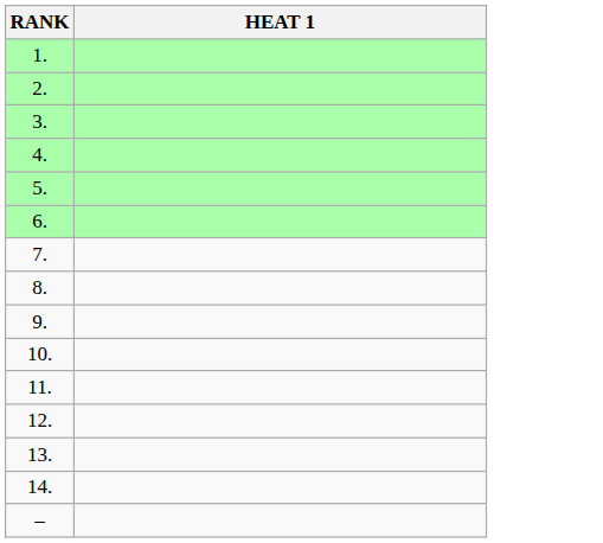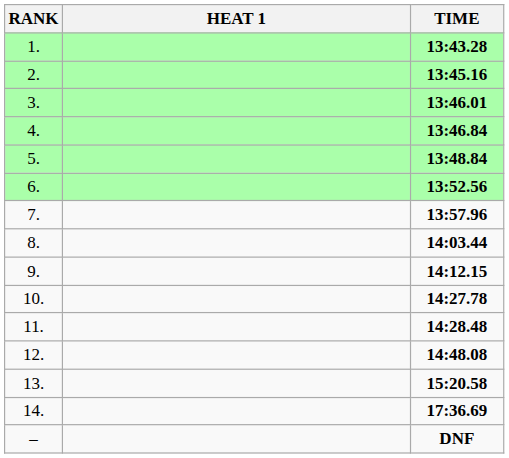 <table class="wikitable" style="border-collapse: collapse; font-size: 90%;">
 <tr>
 <th>RANK</th>
 <th style="width: 20em">HEAT 1</th>
+<th style="width: 5em">TIME</th>
 </tr>
 <tr style="background:#aaffaa;">
 <td align="center">1.</td>
 <td></td>
+<td align="center"><strong>13:43.28</strong></td>
 </tr>
 <tr style="background:#aaffaa;">
 <td align="center">2.</td>
 <td></td>
+<td align="center"><strong>13:45.16</strong></td>
 </tr>
 <tr style="background:#aaffaa;">
 <td align="center">3.</td>
 <td></td>
+<td align="center"><strong>13:46.01</strong></td>
 </tr>
 <tr style="background:#aaffaa;">
 <td align="center">4.</td>
 <td></td>
+<td align="center"><strong>13:46.84</strong></td>
 </tr>
 <tr style="background:#aaffaa;">
 <td align="center">5.</td>
 <td></td>
+<td align="center"><strong>13:48.84</strong></td>
 </tr>
 <tr style="background:#aaffaa;">
 <td align="center">6.</td>
 <td></td>
+<td align="center"><strong>13:52.56</strong></td>
 </tr>
 <tr>
 <td align="center">7.</td>
 <td></td>
+<td align="center"><strong>13:57.96   </strong></td>
 </tr>
 <tr>
 <td align="center">8.</td>
 <td></td>
+<td align="center"><strong>14:03.44   </strong></td>
 </tr>
 <tr>
 <td align="center">9.</td>
 <td></td>
+<td align="center"><strong>14:12.15   </strong></td>
 </tr>
 <tr>
 <td align="center">10.</td>
 <td></td>
+<td align="center"><strong>14:27.78   </strong></td>
 </tr>
 <tr>
 <td align="center">11.</td>
 <td></td>
+<td align="center"><strong>14:28.48   </strong></td>
 </tr>
 <tr>
 <td align="center">12.</td>
 <td></td>
+<td align="center"><strong>14:48.08   </strong></td>
 </tr>
 <tr>
 <td align="center">13.</td>
 <td></td>
+<td align="center"><strong>15:20.58   </strong></td>
 </tr>
 <tr>
 <td align="center">14.</td>
 <td></td>
+<td align="center"><strong>17:36.69   </strong></td>
 </tr>
 <tr>
 <td align="center">–</td>
 <td></td>
+<td align="center"><strong>DNF </strong></td>
 </tr>
 </table>
